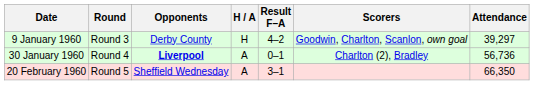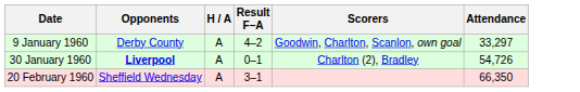 <table class="wikitable" style="text-align:center">
 <tr>
 <th>Date</th>
-<th>Round</th>
 <th>Opponents</th>
 <th>H / A</th>
 <th>Result<br>F–A</th>
 <th>Scorers</th>
 <th>Attendance</th>
 </tr>
 <tr bgcolor="#ddffdd">
 <td>9 January 1960</td>
-<td>Round 3</td>
 <td><a href='#'>Derby County</a></td>
-<td>H</td>
+<td>A</td>
 <td>4–2</td>
 <td><a href='#'>Goodwin</a>, <a href='#'>Charlton</a>, <a href='#'>Scanlon</a>, <em>own goal</em></td>
-<td>39,297</td>
+<td>33,297</td>
 </tr>
 <tr bgcolor="#ddffdd">
 <td>30 January 1960</td>
-<td>Round 4</td>
 <td><strong><a href='#'>Liverpool</a></strong></td>
 <td>A</td>
 <td>0–1</td>
 <td><a href='#'>Charlton</a> (2), <a href='#'>Bradley</a></td>
-<td>56,736</td>
+<td>54,726</td>
 </tr>
 <tr bgcolor="#ffdddd">
 <td>20 February 1960</td>
-<td>Round 5</td>
 <td><a href='#'>Sheffield Wednesday</a></td>
 <td>A</td>
 <td>3–1</td>
 <td></td>
 <td>66,350</td>
 </tr>
 </table>
